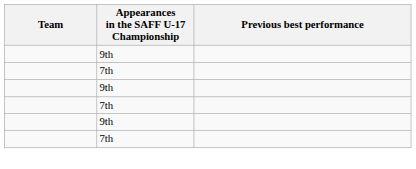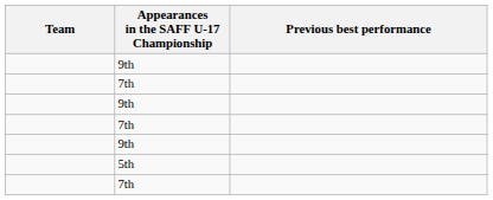 <table class="wikitable">
 <tr>
 <th style="width:16.67%;">Team</th>
 <th style="width:16.67%;">Appearances <br> in the SAFF U-17 Championship</th>
 <th width=39%>Previous best performance</th>
 </tr>
 <tr>
 <td></td>
 <td>9th</td>
 <td></td>
 </tr>
 <tr>
 <td></td>
 <td>7th</td>
 <td></td>
 </tr>
 <tr>
 <td></td>
 <td>9th</td>
 <td></td>
 </tr>
 <tr>
 <td></td>
 <td>7th</td>
 <td></td>
 </tr>
 <tr>
 <td></td>
 <td>9th</td>
 <td></td>
 </tr>
 <tr>
 <td></td>
+<td>5th</td>
+<td></td>
+</tr>
+<tr>
+<td></td>
 <td>7th</td>
 <td></td>
 </tr>
 </table>
